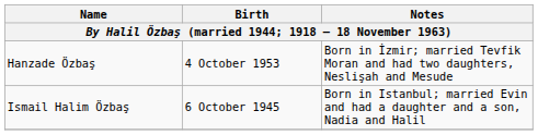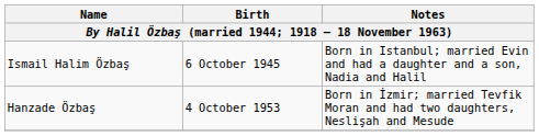 <table class="wikitable">
 <tr>
 <th>Name</th>
 <th>Birth</th>
 <th style="width:40%;">Notes</th>
 </tr>
 <tr>
 <th colspan="3"><strong><em>By Halil Özbaş</em></strong> (married 1944; 1918 – 18 November 1963)</th>
 </tr>
 <tr>
+<td>Ismail Halim Özbaş</td>
+<td>6 October 1945</td>
+<td>Born in Istanbul; married Evin and had a daughter and a son, Nadia and Halil</td>
+</tr>
+<tr>
 <td>Hanzade Özbaş</td>
 <td>4 October 1953</td>
 <td>Born in İzmir; married Tevfik Moran and had two daughters, Neslişah and Mesude</td>
 </tr>
 <tr>
-<td>Ismail Halim Özbaş</td>
-<td>6 October 1945</td>
-<td>Born in Istanbul; married Evin and had a daughter and a son, Nadia and Halil</td>
-</tr>
-<tr>
 </tr>
 </table>
